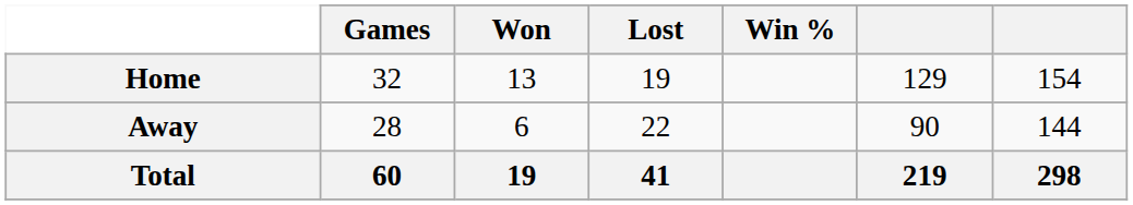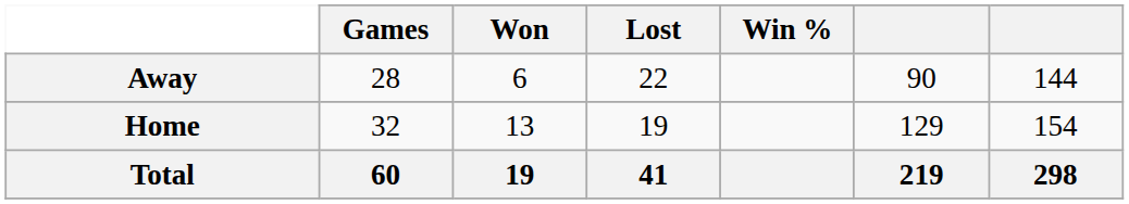 <table class="wikitable" style="margin:1em auto; font-size:95%; text-align:center; width:38em; border:0;">
 <tr>
 <td width="28%" style="background:#fff;border:0;"></td>
 <th width="12%">Games</th>
 <th width="12%">Won</th>
 <th width="12%">Lost</th>
 <th width="12%">Win %</th>
 <th width="12%"></th>
 <th width="12%"></th>
 </tr>
 <tr>
+<th>Away</th>
+<td>28</td>
+<td>6</td>
+<td>22</td>
+<td></td>
+<td>90</td>
+<td>144</td>
+</tr>
+<tr>
 <th>Home</th>
 <td>32</td>
 <td>13</td>
 <td>19</td>
 <td></td>
 <td>129</td>
 <td>154</td>
-</tr>
-<tr>
-<th>Away</th>
-<td>28</td>
-<td>6</td>
-<td>22</td>
-<td></td>
-<td>90</td>
-<td>144</td>
 </tr>
 <tr>
 <th>Total</th>
 <th>60</th>
 <th>19</th>
 <th>41</th>
 <th></th>
 <th>219</th>
 <th>298</th>
 </tr>
 <tr>
 </tr>
 </table>
